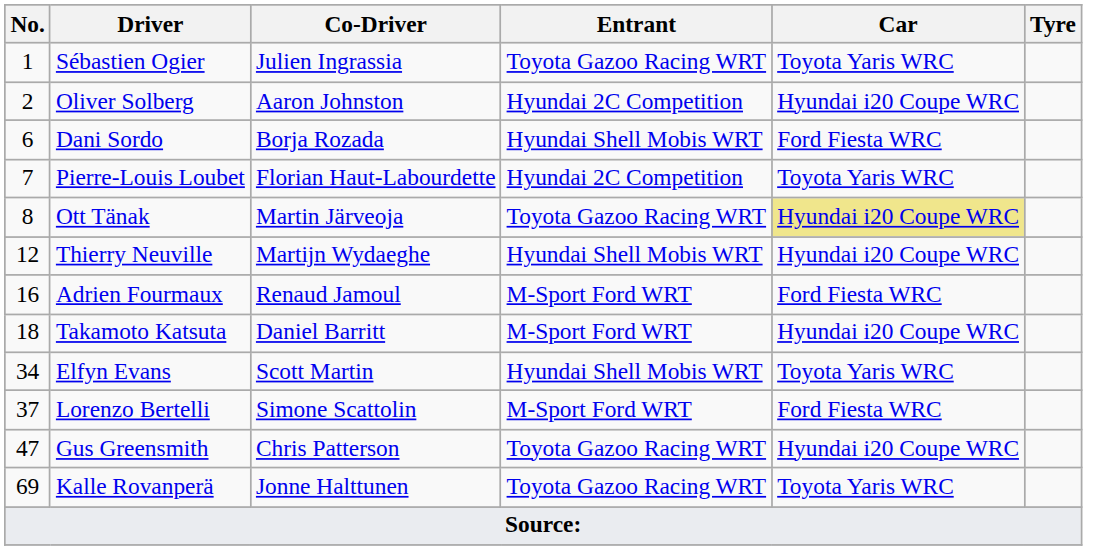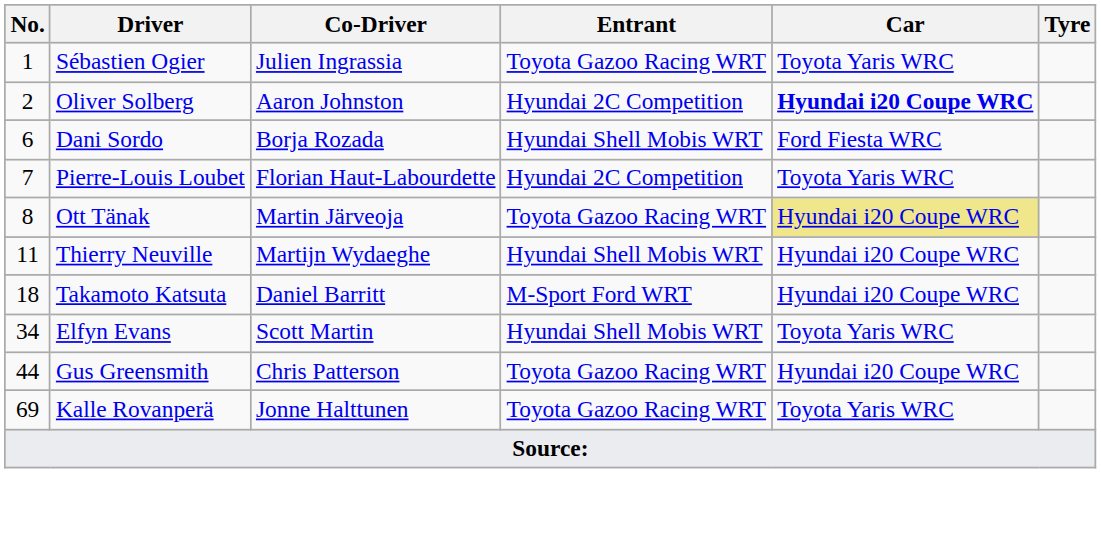 <table class="wikitable" style="font-size: 85%;">
 <tr>
 <th>No.</th>
 <th>Driver</th>
 <th>Co-Driver</th>
 <th>Entrant</th>
 <th>Car</th>
 <th>Tyre</th>
 </tr>
 <tr>
 <td align="center">1</td>
 <td> <a href='#'>Sébastien Ogier</a></td>
 <td> <a href='#'>Julien Ingrassia</a></td>
 <td> <a href='#'>Toyota Gazoo Racing WRT</a></td>
 <td><a href='#'>Toyota Yaris WRC</a></td>
 <td align="center"></td>
 </tr>
 <tr>
 <td align="center">2</td>
 <td> <a href='#'>Oliver Solberg</a></td>
 <td> <a href='#'>Aaron Johnston</a></td>
 <td> <a href='#'>Hyundai 2C Competition</a></td>
-<td nowrap><a href='#'>Hyundai i20 Coupe WRC</a></td>
+<td nowrap><strong><a href='#'>Hyundai i20 Coupe WRC</a></strong></td>
 <td align="center"></td>
 </tr>
 <tr>
 <td align="center">6</td>
 <td> <a href='#'>Dani Sordo</a></td>
 <td> <a href='#'>Borja Rozada</a></td>
 <td> <a href='#'>Hyundai Shell Mobis WRT</a></td>
 <td><a href='#'>Ford Fiesta WRC</a></td>
 <td align="center"></td>
 </tr>
 <tr>
 <td align="center">7</td>
 <td nowrap> <a href='#'>Pierre-Louis Loubet</a></td>
 <td> <a href='#'>Florian Haut-Labourdette</a></td>
 <td> <a href='#'>Hyundai 2C Competition</a></td>
 <td><a href='#'>Toyota Yaris WRC</a></td>
 <td></td>
 </tr>
 <tr>
 <td align="center">8</td>
 <td> <a href='#'>Ott Tänak</a></td>
 <td> <a href='#'>Martin Järveoja</a></td>
 <td> <a href='#'>Toyota Gazoo Racing WRT</a></td>
 <td nowrap style="background: khaki;"><a href='#'>Hyundai i20 Coupe WRC</a></td>
 <td align="center"></td>
 </tr>
 <tr>
-<td align="center">12</td>
+<td align="center">11</td>
 <td> <a href='#'>Thierry Neuville</a></td>
 <td> <a href='#'>Martijn Wydaeghe</a></td>
 <td> <a href='#'>Hyundai Shell Mobis WRT</a></td>
 <td><a href='#'>Hyundai i20 Coupe WRC</a></td>
-<td align="center"></td>
-</tr>
-<tr>
-<td align="center">16</td>
-<td> <a href='#'>Adrien Fourmaux</a></td>
-<td> <a href='#'>Renaud Jamoul</a></td>
-<td> <a href='#'>M-Sport Ford WRT</a></td>
-<td><a href='#'>Ford Fiesta WRC</a></td>
 <td align="center"></td>
 </tr>
 <tr>
 <td align="center">18</td>
 <td nowrap> <a href='#'>Takamoto Katsuta</a></td>
 <td> <a href='#'>Daniel Barritt</a></td>
 <td> <a href='#'>M-Sport Ford WRT</a></td>
 <td nowrap><a href='#'>Hyundai i20 Coupe WRC</a></td>
 <td align="center"></td>
 </tr>
 <tr>
 <td align="center">34</td>
 <td> <a href='#'>Elfyn Evans</a></td>
 <td nowrap> <a href='#'>Scott Martin</a></td>
 <td> <a href='#'>Hyundai Shell Mobis WRT</a></td>
 <td><a href='#'>Toyota Yaris WRC</a></td>
 <td align="center"></td>
 </tr>
 <tr>
-<td align="center">37</td>
-<td> <a href='#'>Lorenzo Bertelli</a></td>
-<td> <a href='#'>Simone Scattolin</a></td>
-<td> <a href='#'>M-Sport Ford WRT</a></td>
-<td><a href='#'>Ford Fiesta WRC</a></td>
-<td align="center"></td>
-</tr>
-<tr>
-<td align="center">47</td>
+<td align="center">44</td>
 <td nowrap> <a href='#'>Gus Greensmith</a></td>
 <td> <a href='#'>Chris Patterson</a></td>
 <td nowrap> <a href='#'>Toyota Gazoo Racing WRT</a></td>
 <td><a href='#'>Hyundai i20 Coupe WRC</a></td>
 <td align="center"></td>
 </tr>
 <tr>
 <td align="center">69</td>
 <td> <a href='#'>Kalle Rovanperä</a></td>
 <td nowrap> <a href='#'>Jonne Halttunen</a></td>
 <td> <a href='#'>Toyota Gazoo Racing WRT</a></td>
 <td><a href='#'>Toyota Yaris WRC</a></td>
 <td align="center"></td>
 </tr>
 <tr>
 <td colspan="6" style="background-color:#EAECF0;text-align:center"><strong>Source:</strong></td>
 </tr>
 </table>
